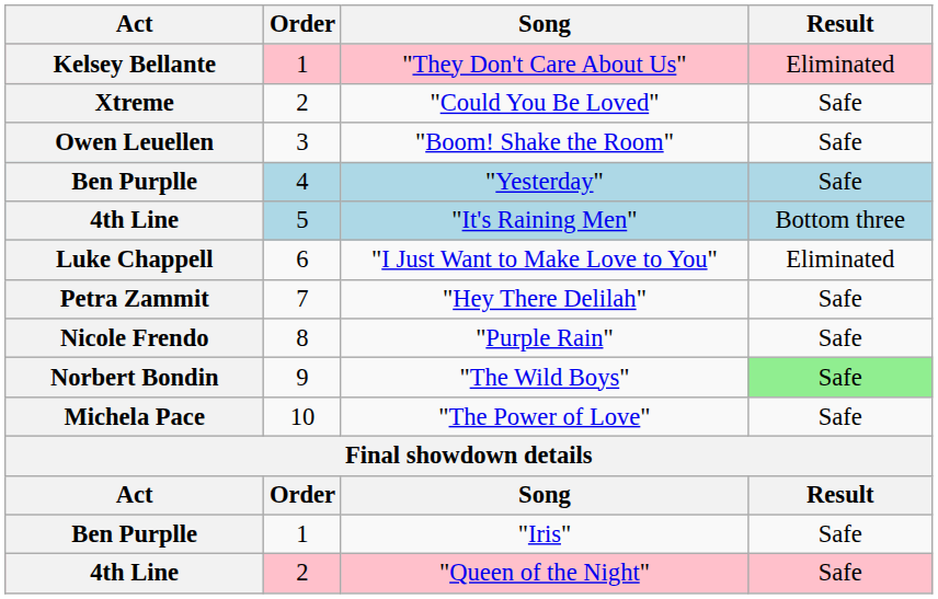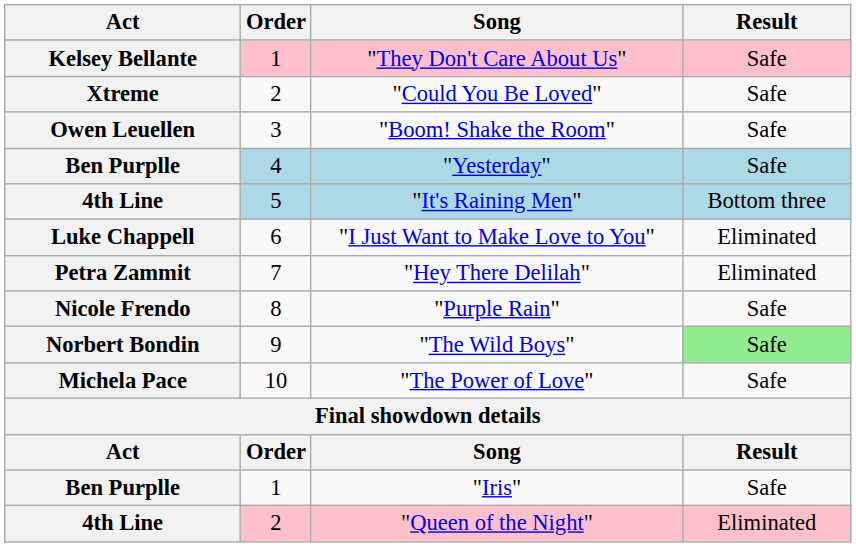 <table class="wikitable plainrowheaders" style="text-align:center;">
 <tr>
 <th scope="col" style="width:10em;">Act</th>
 <th scope="col">Order</th>
 <th scope="col" style="width:16em;">Song</th>
 <th scope="col" style="width:7em;">Result</th>
 </tr>
 <tr style="background:pink;">
 <th scope="row">Kelsey Bellante</th>
 <td>1</td>
 <td>"<a href='#'>They Don't Care About Us</a>"</td>
-<td>Eliminated</td>
+<td>Safe</td>
 </tr>
 <tr>
 <th scope="row">Xtreme</th>
 <td>2</td>
 <td>"<a href='#'>Could You Be Loved</a>"</td>
 <td>Safe</td>
 </tr>
 <tr>
 <th scope="row">Owen Leuellen</th>
 <td>3</td>
 <td>"<a href='#'>Boom! Shake the Room</a>"</td>
 <td>Safe</td>
 </tr>
 <tr style="background:lightblue;">
 <th scope="row">Ben Purplle</th>
 <td>4</td>
 <td>"<a href='#'>Yesterday</a>"</td>
 <td>Safe</td>
 </tr>
 <tr style="background:lightblue;">
 <th scope="row">4th Line</th>
 <td>5</td>
 <td>"<a href='#'>It's Raining Men</a>"</td>
 <td>Bottom three</td>
 </tr>
 <tr>
 <th scope="row">Luke Chappell</th>
 <td>6</td>
 <td>"<a href='#'>I Just Want to Make Love to You</a>"</td>
 <td>Eliminated</td>
 </tr>
 <tr>
 <th scope="row">Petra Zammit</th>
 <td>7</td>
 <td>"<a href='#'>Hey There Delilah</a>"</td>
-<td>Safe</td>
+<td>Eliminated</td>
 </tr>
 <tr>
 <th scope="row">Nicole Frendo</th>
 <td>8</td>
 <td>"<a href='#'>Purple Rain</a>"</td>
 <td>Safe</td>
 </tr>
 <tr>
 <th scope="row">Norbert Bondin</th>
 <td>9</td>
 <td>"<a href='#'>The Wild Boys</a>"</td>
 <td style="background: lightgreen;">Safe</td>
 </tr>
 <tr>
 <th scope="row">Michela Pace</th>
 <td>10</td>
 <td>"<a href='#'>The Power of Love</a>"</td>
 <td>Safe</td>
 </tr>
 <tr>
 <th colspan="4">Final showdown details</th>
 </tr>
 <tr>
 <th scope="col" style="width:10em;">Act</th>
 <th scope="col">Order</th>
 <th scope="col" style="width:16em;">Song</th>
 <th scope="col" style="width:6em;">Result</th>
 </tr>
 <tr>
 <th scope="row">Ben Purplle</th>
 <td>1</td>
 <td>"<a href='#'>Iris</a>"</td>
 <td>Safe</td>
 </tr>
 <tr style="background:pink;">
 <th scope="row">4th Line</th>
 <td>2</td>
 <td>"<a href='#'>Queen of the Night</a>"</td>
-<td>Safe</td>
+<td>Eliminated</td>
 </tr>
 </table>
